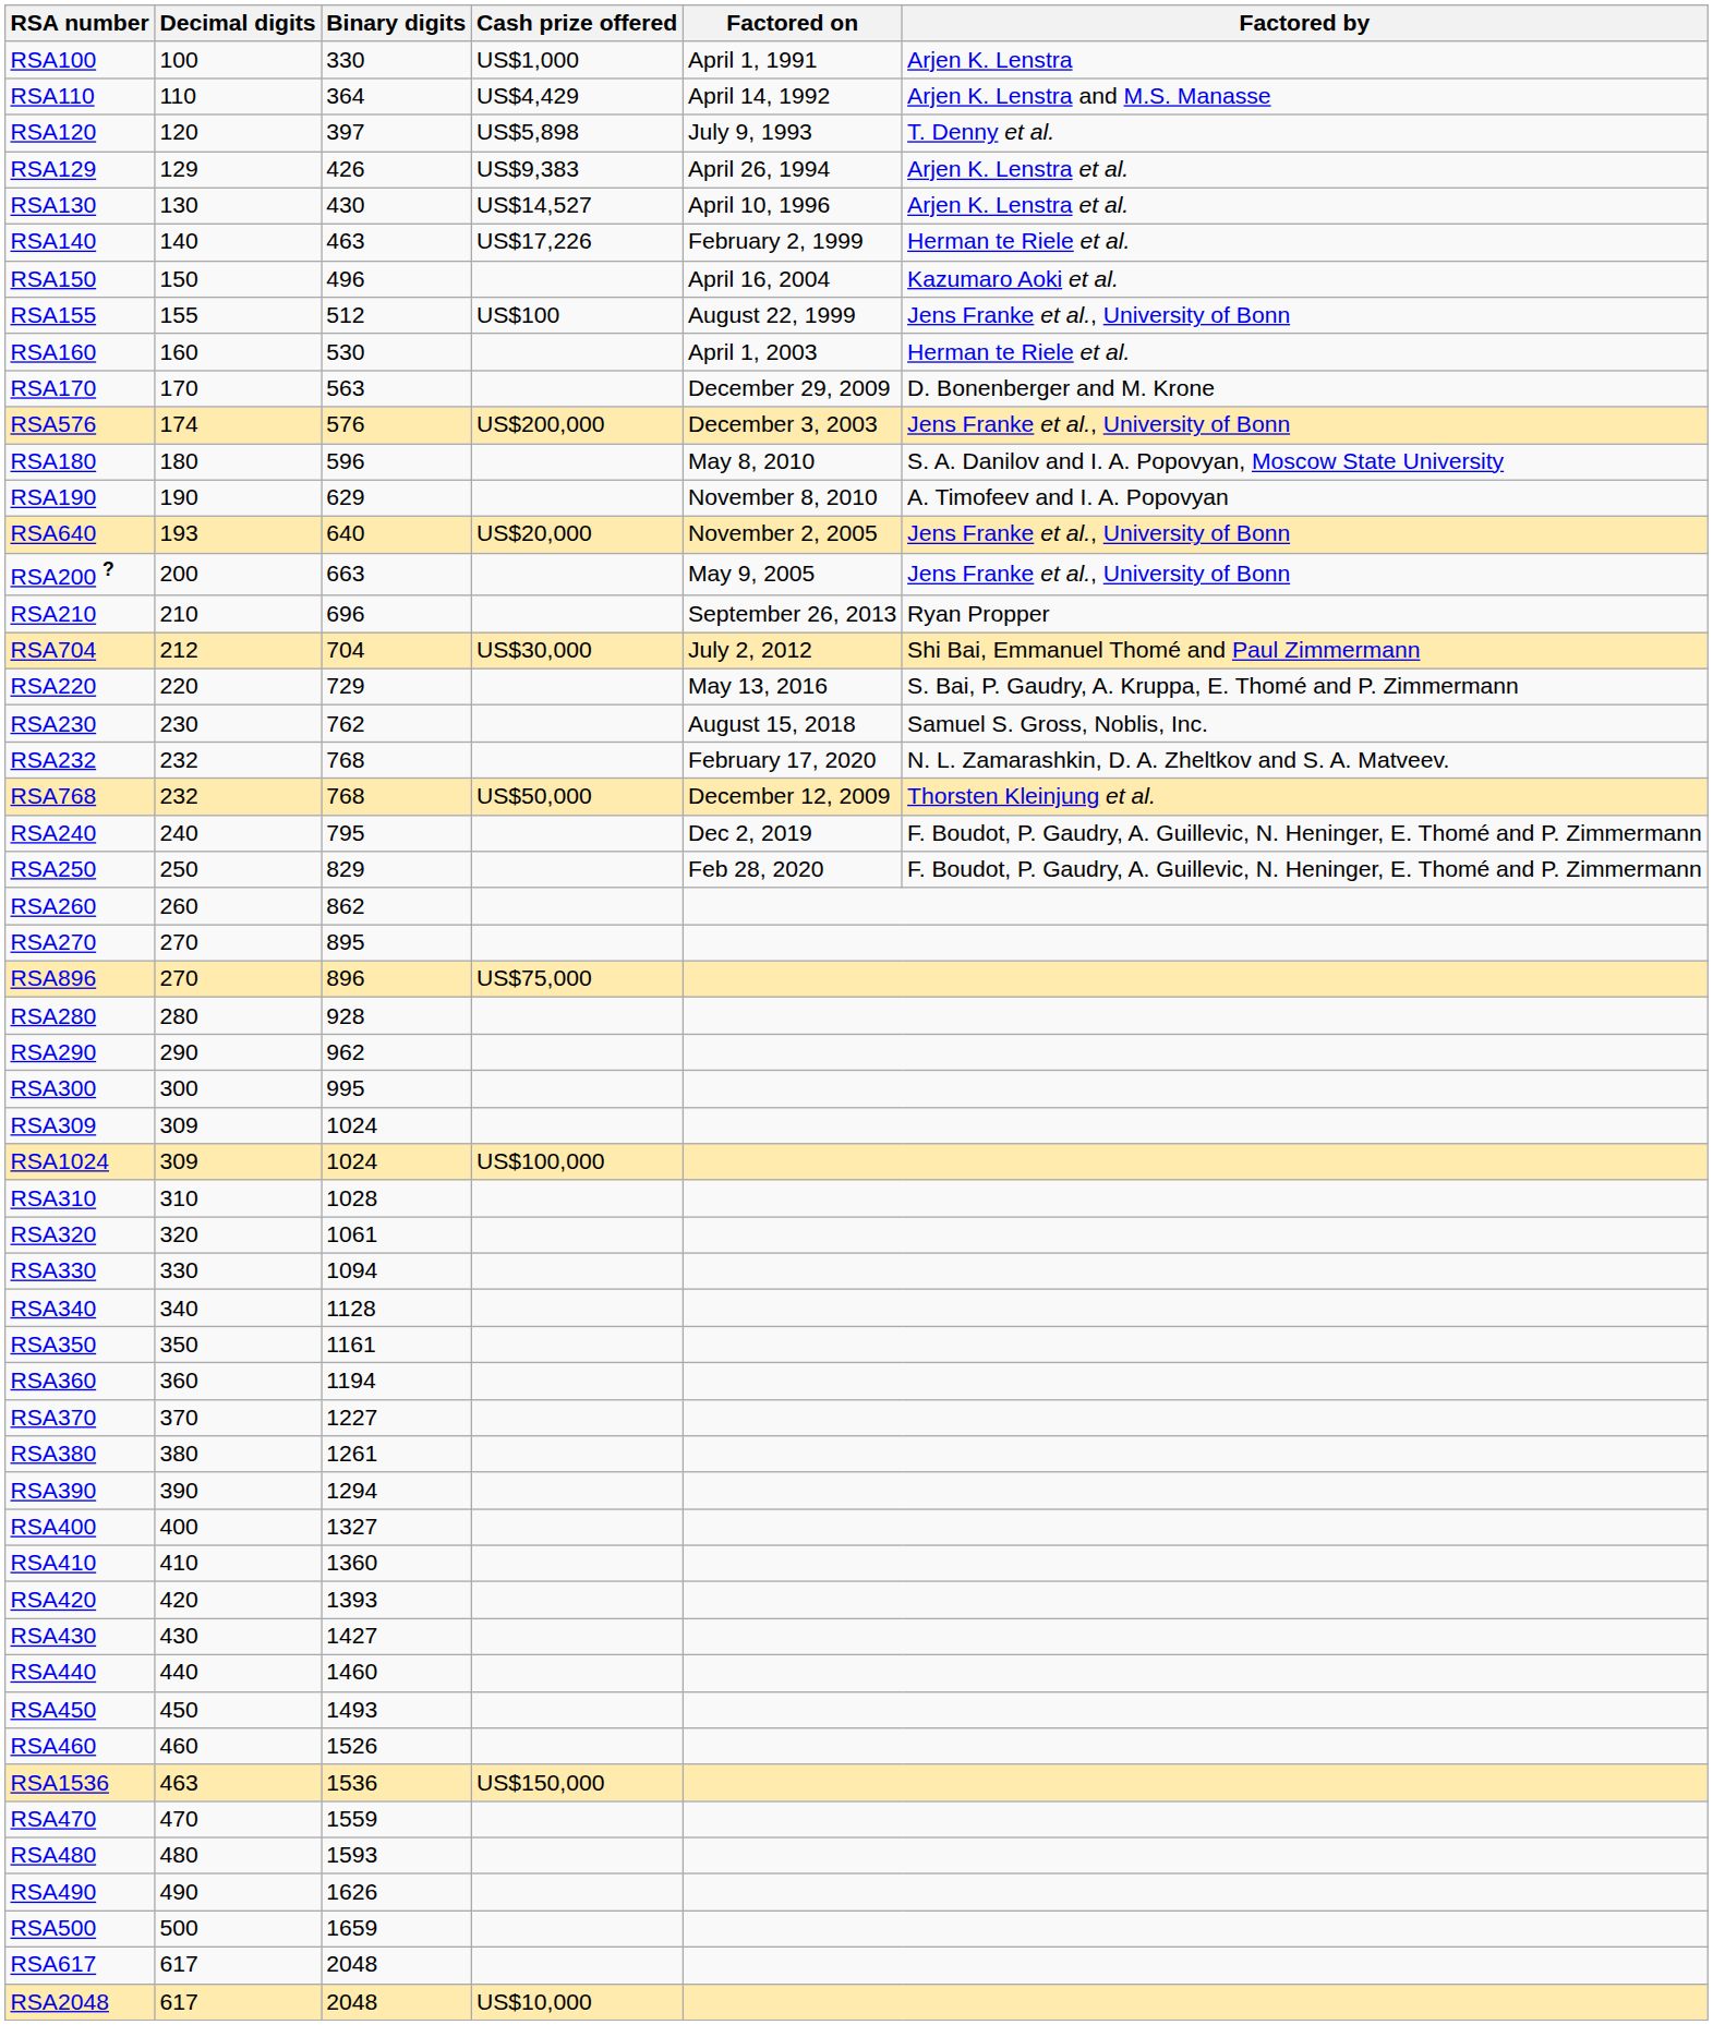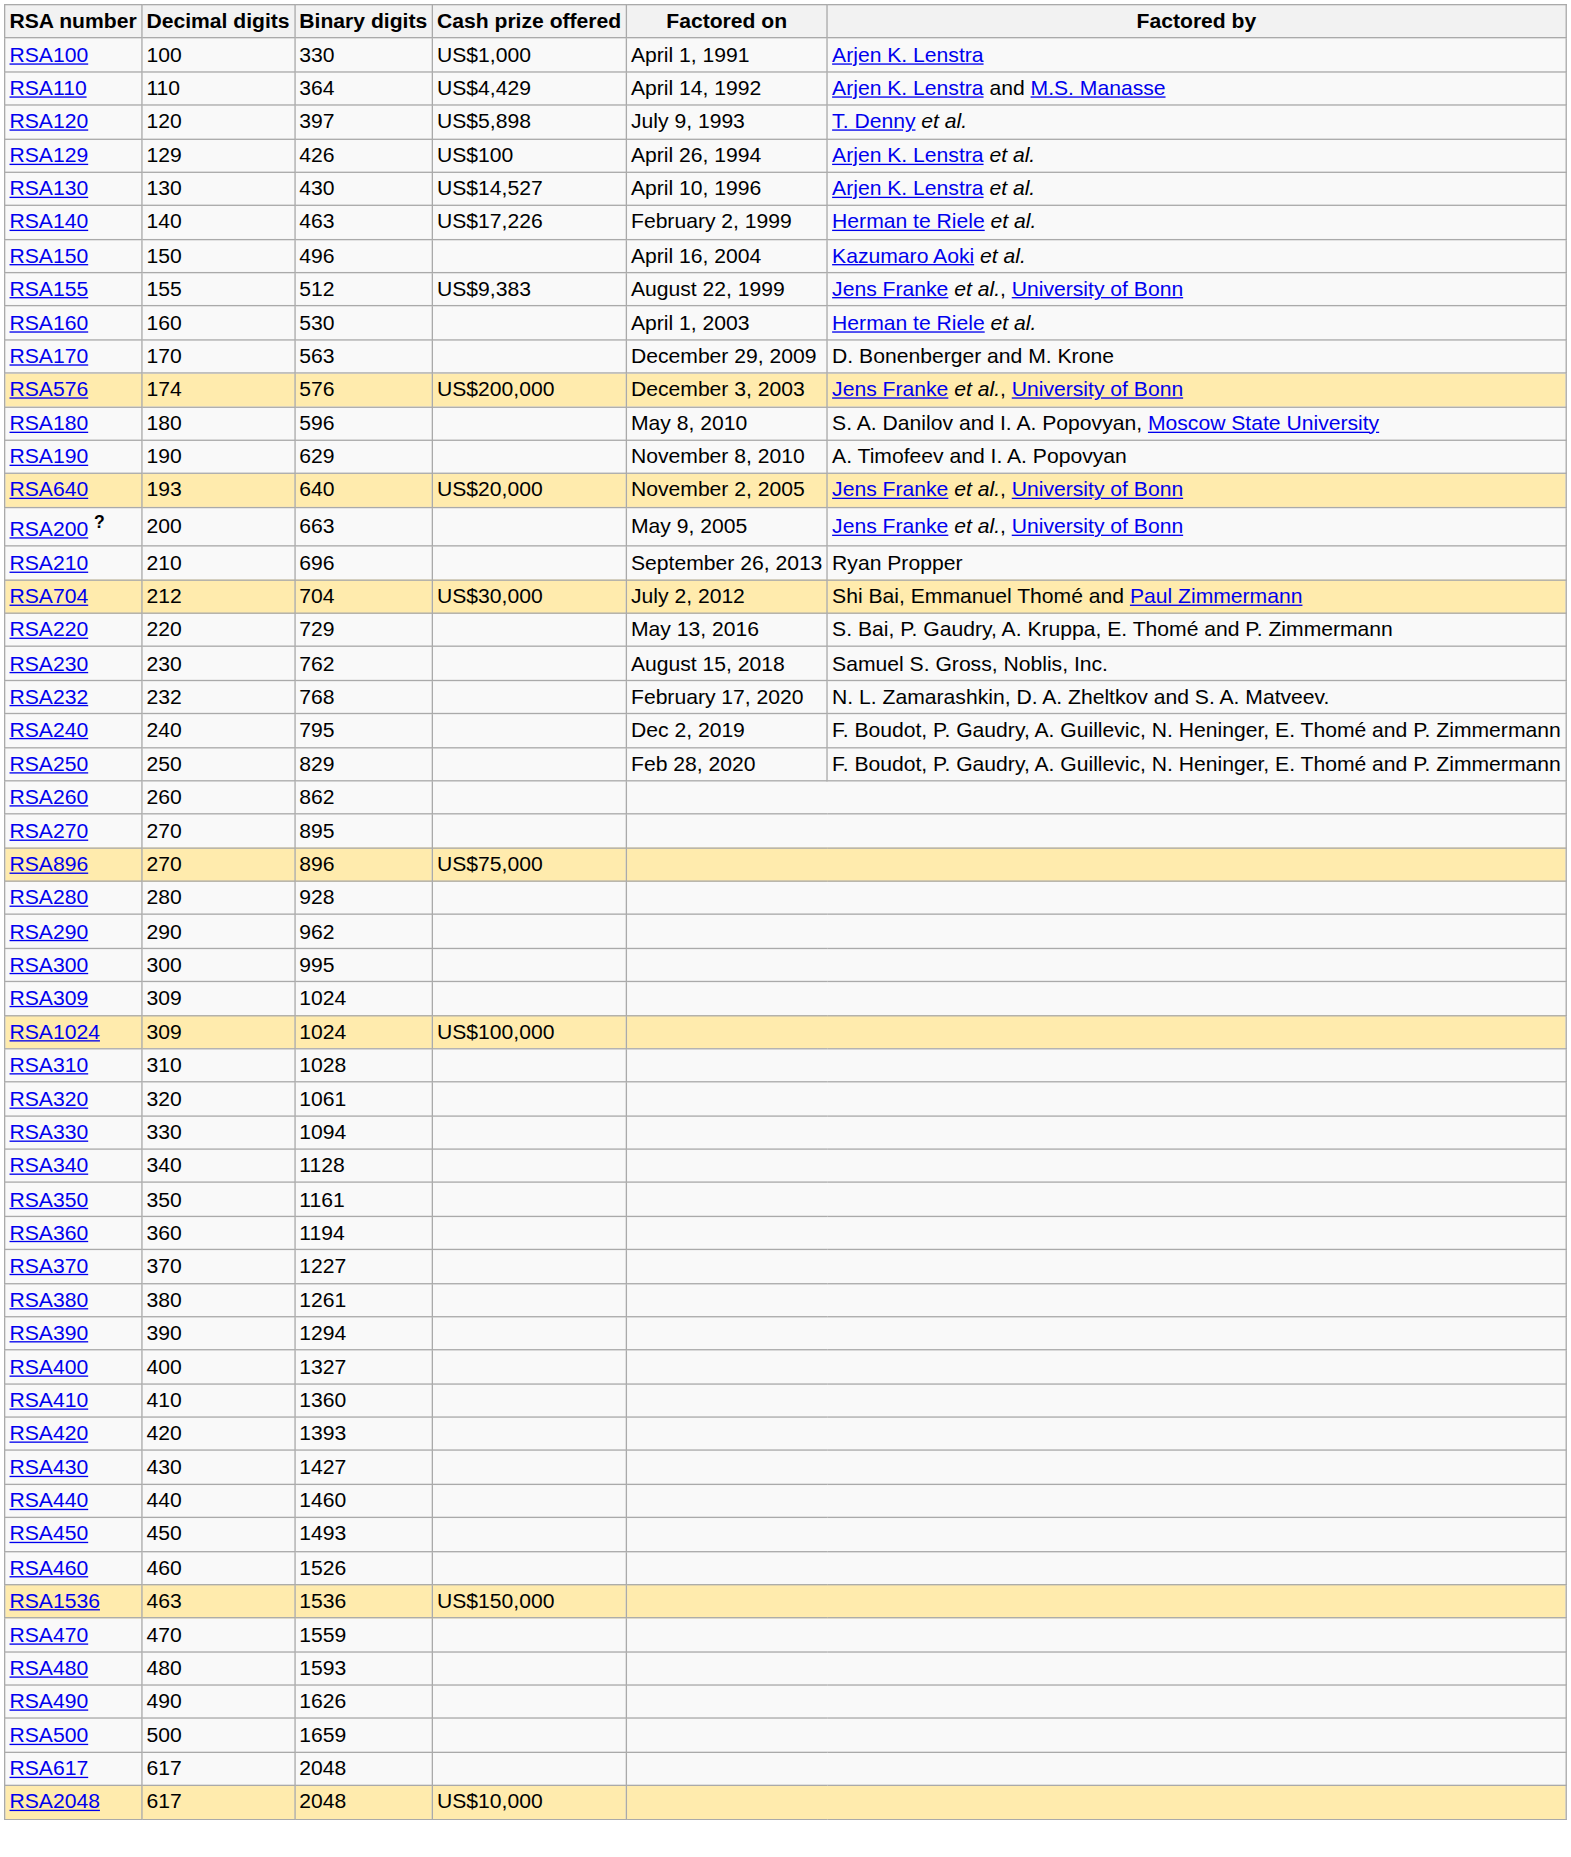 <table class="wikitable">
 <tr>
 <th>RSA number</th>
 <th>Decimal digits</th>
 <th>Binary digits</th>
 <th>Cash prize offered</th>
 <th>Factored on</th>
 <th>Factored by</th>
 </tr>
 <tr>
 <td><a href='#'>RSA100</a></td>
 <td>100</td>
 <td>330</td>
 <td>US$1,000</td>
 <td>April 1, 1991</td>
 <td><a href='#'>Arjen K. Lenstra</a></td>
 </tr>
 <tr>
 <td><a href='#'>RSA110</a></td>
 <td>110</td>
 <td>364</td>
 <td>US$4,429</td>
 <td>April 14, 1992</td>
 <td><a href='#'>Arjen K. Lenstra</a> and <a href='#'>M.S. Manasse</a></td>
 </tr>
 <tr>
 <td><a href='#'>RSA120</a></td>
 <td>120</td>
 <td>397</td>
 <td>US$5,898</td>
 <td>July 9, 1993</td>
 <td><a href='#'>T. Denny</a> <em>et al.</em></td>
 </tr>
 <tr>
 <td><a href='#'>RSA129</a></td>
 <td>129</td>
 <td>426</td>
-<td>US$9,383</td>
+<td>US$100</td>
 <td>April 26, 1994</td>
 <td><a href='#'>Arjen K. Lenstra</a> <em>et al.</em></td>
 </tr>
 <tr>
 <td><a href='#'>RSA130</a></td>
 <td>130</td>
 <td>430</td>
 <td>US$14,527</td>
 <td>April 10, 1996</td>
 <td><a href='#'>Arjen K. Lenstra</a> <em>et al.</em></td>
 </tr>
 <tr>
 <td><a href='#'>RSA140</a></td>
 <td>140</td>
 <td>463</td>
 <td>US$17,226</td>
 <td>February 2, 1999</td>
 <td><a href='#'>Herman te Riele</a> <em>et al.</em></td>
 </tr>
 <tr>
 <td><a href='#'>RSA150</a></td>
 <td>150</td>
 <td>496</td>
 <td> </td>
 <td>April 16, 2004</td>
 <td><a href='#'>Kazumaro Aoki</a> <em>et al.</em></td>
 </tr>
 <tr>
 <td><a href='#'>RSA155</a></td>
 <td>155</td>
 <td>512</td>
-<td>US$100</td>
+<td>US$9,383</td>
 <td>August 22, 1999</td>
 <td><a href='#'>Jens Franke</a> <em>et al.</em>, <a href='#'>University of Bonn</a></td>
 </tr>
 <tr>
 <td><a href='#'>RSA160</a></td>
 <td>160</td>
 <td>530</td>
 <td> </td>
 <td>April 1, 2003</td>
 <td><a href='#'>Herman te Riele</a> <em>et al.</em></td>
 </tr>
 <tr>
 <td><a href='#'>RSA170</a></td>
 <td>170</td>
 <td>563</td>
 <td> </td>
 <td>December 29, 2009</td>
 <td>D. Bonenberger and M. Krone</td>
 </tr>
 <tr style="background:#ffebad;">
 <td><a href='#'>RSA576</a></td>
 <td>174</td>
 <td>576</td>
 <td>US$200,000</td>
 <td>December 3, 2003</td>
 <td><a href='#'>Jens Franke</a> <em>et al.</em>, <a href='#'>University of Bonn</a></td>
 </tr>
 <tr>
 <td><a href='#'>RSA180</a></td>
 <td>180</td>
 <td>596</td>
 <td> </td>
 <td>May 8, 2010</td>
 <td>S. A. Danilov and I. A. Popovyan, <a href='#'>Moscow State University</a></td>
 </tr>
 <tr>
 <td><a href='#'>RSA190</a></td>
 <td>190</td>
 <td>629</td>
 <td> </td>
 <td>November 8, 2010</td>
 <td>A. Timofeev and I. A. Popovyan</td>
 </tr>
 <tr style="background:#ffebad;">
 <td><a href='#'>RSA640</a></td>
 <td>193</td>
 <td>640</td>
 <td>US$20,000</td>
 <td>November 2, 2005</td>
 <td><a href='#'>Jens Franke</a> <em>et al.</em>, <a href='#'>University of Bonn</a></td>
 </tr>
 <tr>
 <td><a href='#'>RSA200</a> <sup><strong>?</strong></sup></td>
 <td>200</td>
 <td>663</td>
 <td> </td>
 <td>May 9, 2005</td>
 <td><a href='#'>Jens Franke</a> <em>et al.</em>, <a href='#'>University of Bonn</a></td>
 </tr>
 <tr>
 <td><a href='#'>RSA210</a></td>
 <td>210</td>
 <td>696</td>
 <td></td>
 <td>September 26, 2013</td>
 <td>Ryan Propper</td>
 </tr>
 <tr style="background:#ffebad;">
 <td><a href='#'>RSA704</a></td>
 <td>212</td>
 <td>704</td>
 <td>US$30,000</td>
 <td>July 2, 2012</td>
 <td>Shi Bai, Emmanuel Thomé and <a href='#'>Paul Zimmermann</a></td>
 </tr>
 <tr>
 <td><a href='#'>RSA220</a></td>
 <td>220</td>
 <td>729</td>
 <td> </td>
 <td>May 13, 2016</td>
 <td>S. Bai, P. Gaudry, A. Kruppa, E. Thomé and P. Zimmermann</td>
 </tr>
 <tr>
 <td><a href='#'>RSA230</a></td>
 <td>230</td>
 <td>762</td>
 <td> </td>
 <td>August 15, 2018</td>
 <td>Samuel S. Gross, Noblis, Inc.</td>
 </tr>
 <tr>
 <td><a href='#'>RSA232</a></td>
 <td>232</td>
 <td>768</td>
 <td> </td>
 <td>February 17, 2020</td>
 <td>N. L. Zamarashkin, D. A. Zheltkov and S. A. Matveev.</td>
-</tr>
-<tr style="background:#ffebad;">
-<td><a href='#'>RSA768</a></td>
-<td>232</td>
-<td>768</td>
-<td>US$50,000</td>
-<td>December 12, 2009</td>
-<td><a href='#'>Thorsten Kleinjung</a> <em>et al.</em></td>
 </tr>
 <tr>
 <td><a href='#'>RSA240</a></td>
 <td>240</td>
 <td>795</td>
 <td> </td>
 <td>Dec 2, 2019</td>
 <td>F. Boudot, P. Gaudry, A. Guillevic, N. Heninger, E. Thomé and P. Zimmermann</td>
 </tr>
 <tr>
 <td><a href='#'>RSA250</a></td>
 <td>250</td>
 <td>829</td>
 <td> </td>
 <td>Feb 28, 2020</td>
 <td>F. Boudot, P. Gaudry, A. Guillevic, N. Heninger, E. Thomé and P. Zimmermann</td>
 </tr>
 <tr>
 <td><a href='#'>RSA260</a></td>
 <td>260</td>
 <td>862</td>
 <td> </td>
 <td colspan="2" style="text-align:center;"></td>
 </tr>
 <tr>
 <td><a href='#'>RSA270</a></td>
 <td>270</td>
 <td>895</td>
 <td> </td>
 <td colspan="2" style="text-align:center;"></td>
 </tr>
 <tr style="background:#ffebad;">
 <td><a href='#'>RSA896</a></td>
 <td>270</td>
 <td>896</td>
 <td>US$75,000</td>
 <td colspan="2" style="text-align:center;"></td>
 </tr>
 <tr>
 <td><a href='#'>RSA280</a></td>
 <td>280</td>
 <td>928</td>
 <td> </td>
 <td colspan="2" style="text-align:center;"></td>
 </tr>
 <tr>
 <td><a href='#'>RSA290</a></td>
 <td>290</td>
 <td>962</td>
 <td> </td>
 <td colspan="2" style="text-align:center;"></td>
 </tr>
 <tr>
 <td><a href='#'>RSA300</a></td>
 <td>300</td>
 <td>995</td>
 <td> </td>
 <td colspan="2" style="text-align:center;"></td>
 </tr>
 <tr>
 <td><a href='#'>RSA309</a></td>
 <td>309</td>
 <td>1024</td>
 <td> </td>
 <td colspan="2" style="text-align:center;"></td>
 </tr>
 <tr style="background:#ffebad;">
 <td><a href='#'>RSA1024</a></td>
 <td>309</td>
 <td>1024</td>
 <td>US$100,000</td>
 <td colspan="2" style="text-align:center;"></td>
 </tr>
 <tr>
 <td><a href='#'>RSA310</a></td>
 <td>310</td>
 <td>1028</td>
 <td> </td>
 <td colspan="2" style="text-align:center;"></td>
 </tr>
 <tr>
 <td><a href='#'>RSA320</a></td>
 <td>320</td>
 <td>1061</td>
 <td> </td>
 <td colspan="2" style="text-align:center;"></td>
 </tr>
 <tr>
 <td><a href='#'>RSA330</a></td>
 <td>330</td>
 <td>1094</td>
 <td> </td>
 <td colspan="2" style="text-align:center;"></td>
 </tr>
 <tr>
 <td><a href='#'>RSA340</a></td>
 <td>340</td>
 <td>1128</td>
 <td> </td>
 <td colspan="2" style="text-align:center;"></td>
 </tr>
 <tr>
 <td><a href='#'>RSA350</a></td>
 <td>350</td>
 <td>1161</td>
 <td> </td>
 <td colspan="2" style="text-align:center;"></td>
 </tr>
 <tr>
 <td><a href='#'>RSA360</a></td>
 <td>360</td>
 <td>1194</td>
 <td> </td>
 <td colspan="2" style="text-align:center;"></td>
 </tr>
 <tr>
 <td><a href='#'>RSA370</a></td>
 <td>370</td>
 <td>1227</td>
 <td> </td>
 <td colspan="2" style="text-align:center;"></td>
 </tr>
 <tr>
 <td><a href='#'>RSA380</a></td>
 <td>380</td>
 <td>1261</td>
 <td> </td>
 <td colspan="2" style="text-align:center;"></td>
 </tr>
 <tr>
 <td><a href='#'>RSA390</a></td>
 <td>390</td>
 <td>1294</td>
 <td> </td>
 <td colspan="2" style="text-align:center;"></td>
 </tr>
 <tr>
 <td><a href='#'>RSA400</a></td>
 <td>400</td>
 <td>1327</td>
 <td> </td>
 <td colspan="2" style="text-align:center;"></td>
 </tr>
 <tr>
 <td><a href='#'>RSA410</a></td>
 <td>410</td>
 <td>1360</td>
 <td> </td>
 <td colspan="2" style="text-align:center;"></td>
 </tr>
 <tr>
 <td><a href='#'>RSA420</a></td>
 <td>420</td>
 <td>1393</td>
 <td> </td>
 <td colspan="2" style="text-align:center;"></td>
 </tr>
 <tr>
 <td><a href='#'>RSA430</a></td>
 <td>430</td>
 <td>1427</td>
 <td> </td>
 <td colspan="2" style="text-align:center;"></td>
 </tr>
 <tr>
 <td><a href='#'>RSA440</a></td>
 <td>440</td>
 <td>1460</td>
 <td> </td>
 <td colspan="2" style="text-align:center;"></td>
 </tr>
 <tr>
 <td><a href='#'>RSA450</a></td>
 <td>450</td>
 <td>1493</td>
 <td> </td>
 <td colspan="2" style="text-align:center;"></td>
 </tr>
 <tr>
 <td><a href='#'>RSA460</a></td>
 <td>460</td>
 <td>1526</td>
 <td> </td>
 <td colspan="2" style="text-align:center;"></td>
 </tr>
 <tr style="background:#ffebad;">
 <td><a href='#'>RSA1536</a></td>
 <td>463</td>
 <td>1536</td>
 <td>US$150,000</td>
 <td colspan="2" style="text-align:center;"></td>
 </tr>
 <tr>
 <td><a href='#'>RSA470</a></td>
 <td>470</td>
 <td>1559</td>
 <td> </td>
 <td colspan="2" style="text-align:center;"></td>
 </tr>
 <tr>
 <td><a href='#'>RSA480</a></td>
 <td>480</td>
 <td>1593</td>
 <td> </td>
 <td colspan="2" style="text-align:center;"></td>
 </tr>
 <tr>
 <td><a href='#'>RSA490</a></td>
 <td>490</td>
 <td>1626</td>
 <td> </td>
 <td colspan="2" style="text-align:center;"></td>
 </tr>
 <tr>
 <td><a href='#'>RSA500</a></td>
 <td>500</td>
 <td>1659</td>
 <td> </td>
 <td colspan="2" style="text-align:center;"></td>
 </tr>
 <tr>
 <td><a href='#'>RSA617</a></td>
 <td>617</td>
 <td>2048</td>
 <td> </td>
 <td colspan="2" style="text-align:center;"></td>
 </tr>
 <tr style="background:#ffebad;">
 <td><a href='#'>RSA2048</a></td>
 <td>617</td>
 <td>2048</td>
 <td>US$10,000</td>
 <td colspan="2" style="text-align:center;"></td>
 </tr>
 </table>
